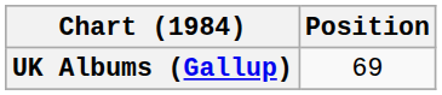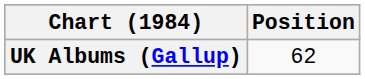 <table class="wikitable plainrowheaders" style="text-align:center">
 <tr>
 <th scope="col">Chart (1984)</th>
 <th scope="col">Position</th>
 </tr>
 <tr>
 <th scope="row">UK Albums (<a href='#'>Gallup</a>)</th>
-<td>69</td>
+<td>62</td>
 </tr>
 </table>
